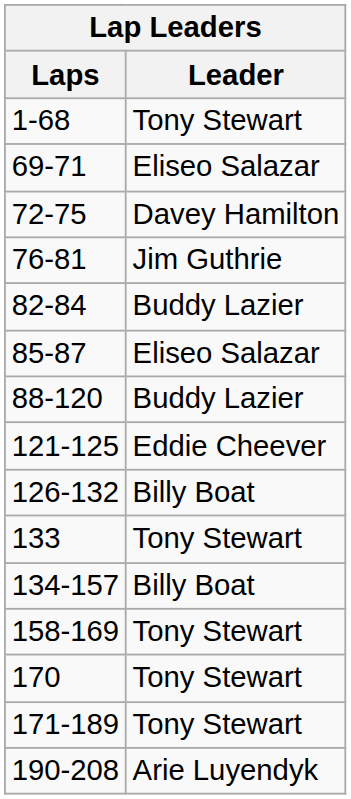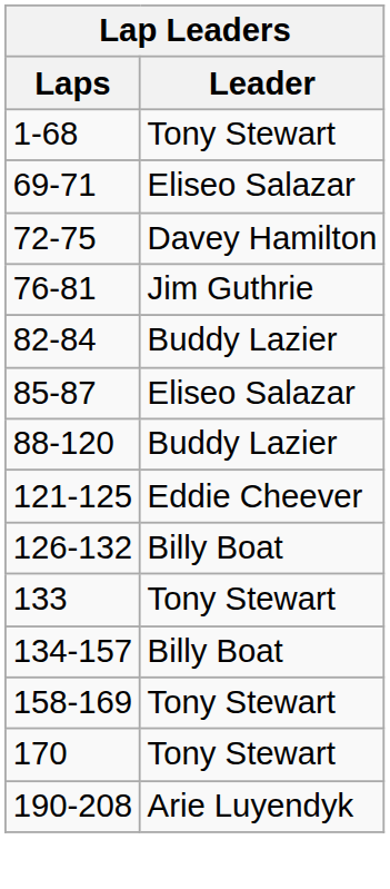 <table class="wikitable">
 <tr>
 <th colspan=2>Lap Leaders</th>
 </tr>
 <tr>
 <th>Laps</th>
 <th>Leader</th>
 </tr>
 <tr>
 <td>1-68</td>
 <td>Tony Stewart</td>
 </tr>
 <tr>
 <td>69-71</td>
 <td>Eliseo Salazar</td>
 </tr>
 <tr>
 <td>72-75</td>
 <td>Davey Hamilton</td>
 </tr>
 <tr>
 <td>76-81</td>
 <td>Jim Guthrie</td>
 </tr>
 <tr>
 <td>82-84</td>
 <td>Buddy Lazier</td>
 </tr>
 <tr>
 <td>85-87</td>
 <td>Eliseo Salazar</td>
 </tr>
 <tr>
 <td>88-120</td>
 <td>Buddy Lazier</td>
 </tr>
 <tr>
 <td>121-125</td>
 <td>Eddie Cheever</td>
 </tr>
 <tr>
 <td>126-132</td>
 <td>Billy Boat</td>
 </tr>
 <tr>
 <td>133</td>
 <td>Tony Stewart</td>
 </tr>
 <tr>
 <td>134-157</td>
 <td>Billy Boat</td>
 </tr>
 <tr>
 <td>158-169</td>
 <td>Tony Stewart</td>
 </tr>
 <tr>
 <td>170</td>
 <td>Tony Stewart</td>
 </tr>
 <tr>
-<td>171-189</td>
-<td>Tony Stewart</td>
-</tr>
-<tr>
 <td>190-208</td>
 <td>Arie Luyendyk</td>
 </tr>
 </table>
